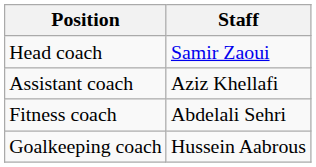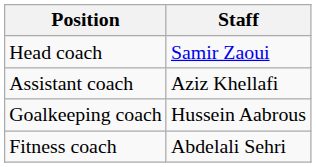 <table class=wikitable>
 <tr>
 <th>Position</th>
 <th>Staff</th>
 </tr>
 <tr>
 <td>Head coach</td>
 <td><a href='#'>Samir Zaoui</a></td>
 </tr>
 <tr>
 <td>Assistant coach</td>
 <td>Aziz Khellafi</td>
 </tr>
 <tr>
+<td>Goalkeeping coach</td>
+<td>Hussein Aabrous</td>
+</tr>
+<tr>
 <td>Fitness coach</td>
 <td>Abdelali Sehri</td>
 </tr>
-<tr>
-<td>Goalkeeping coach</td>
-<td>Hussein Aabrous</td>
-</tr>
 </table>
